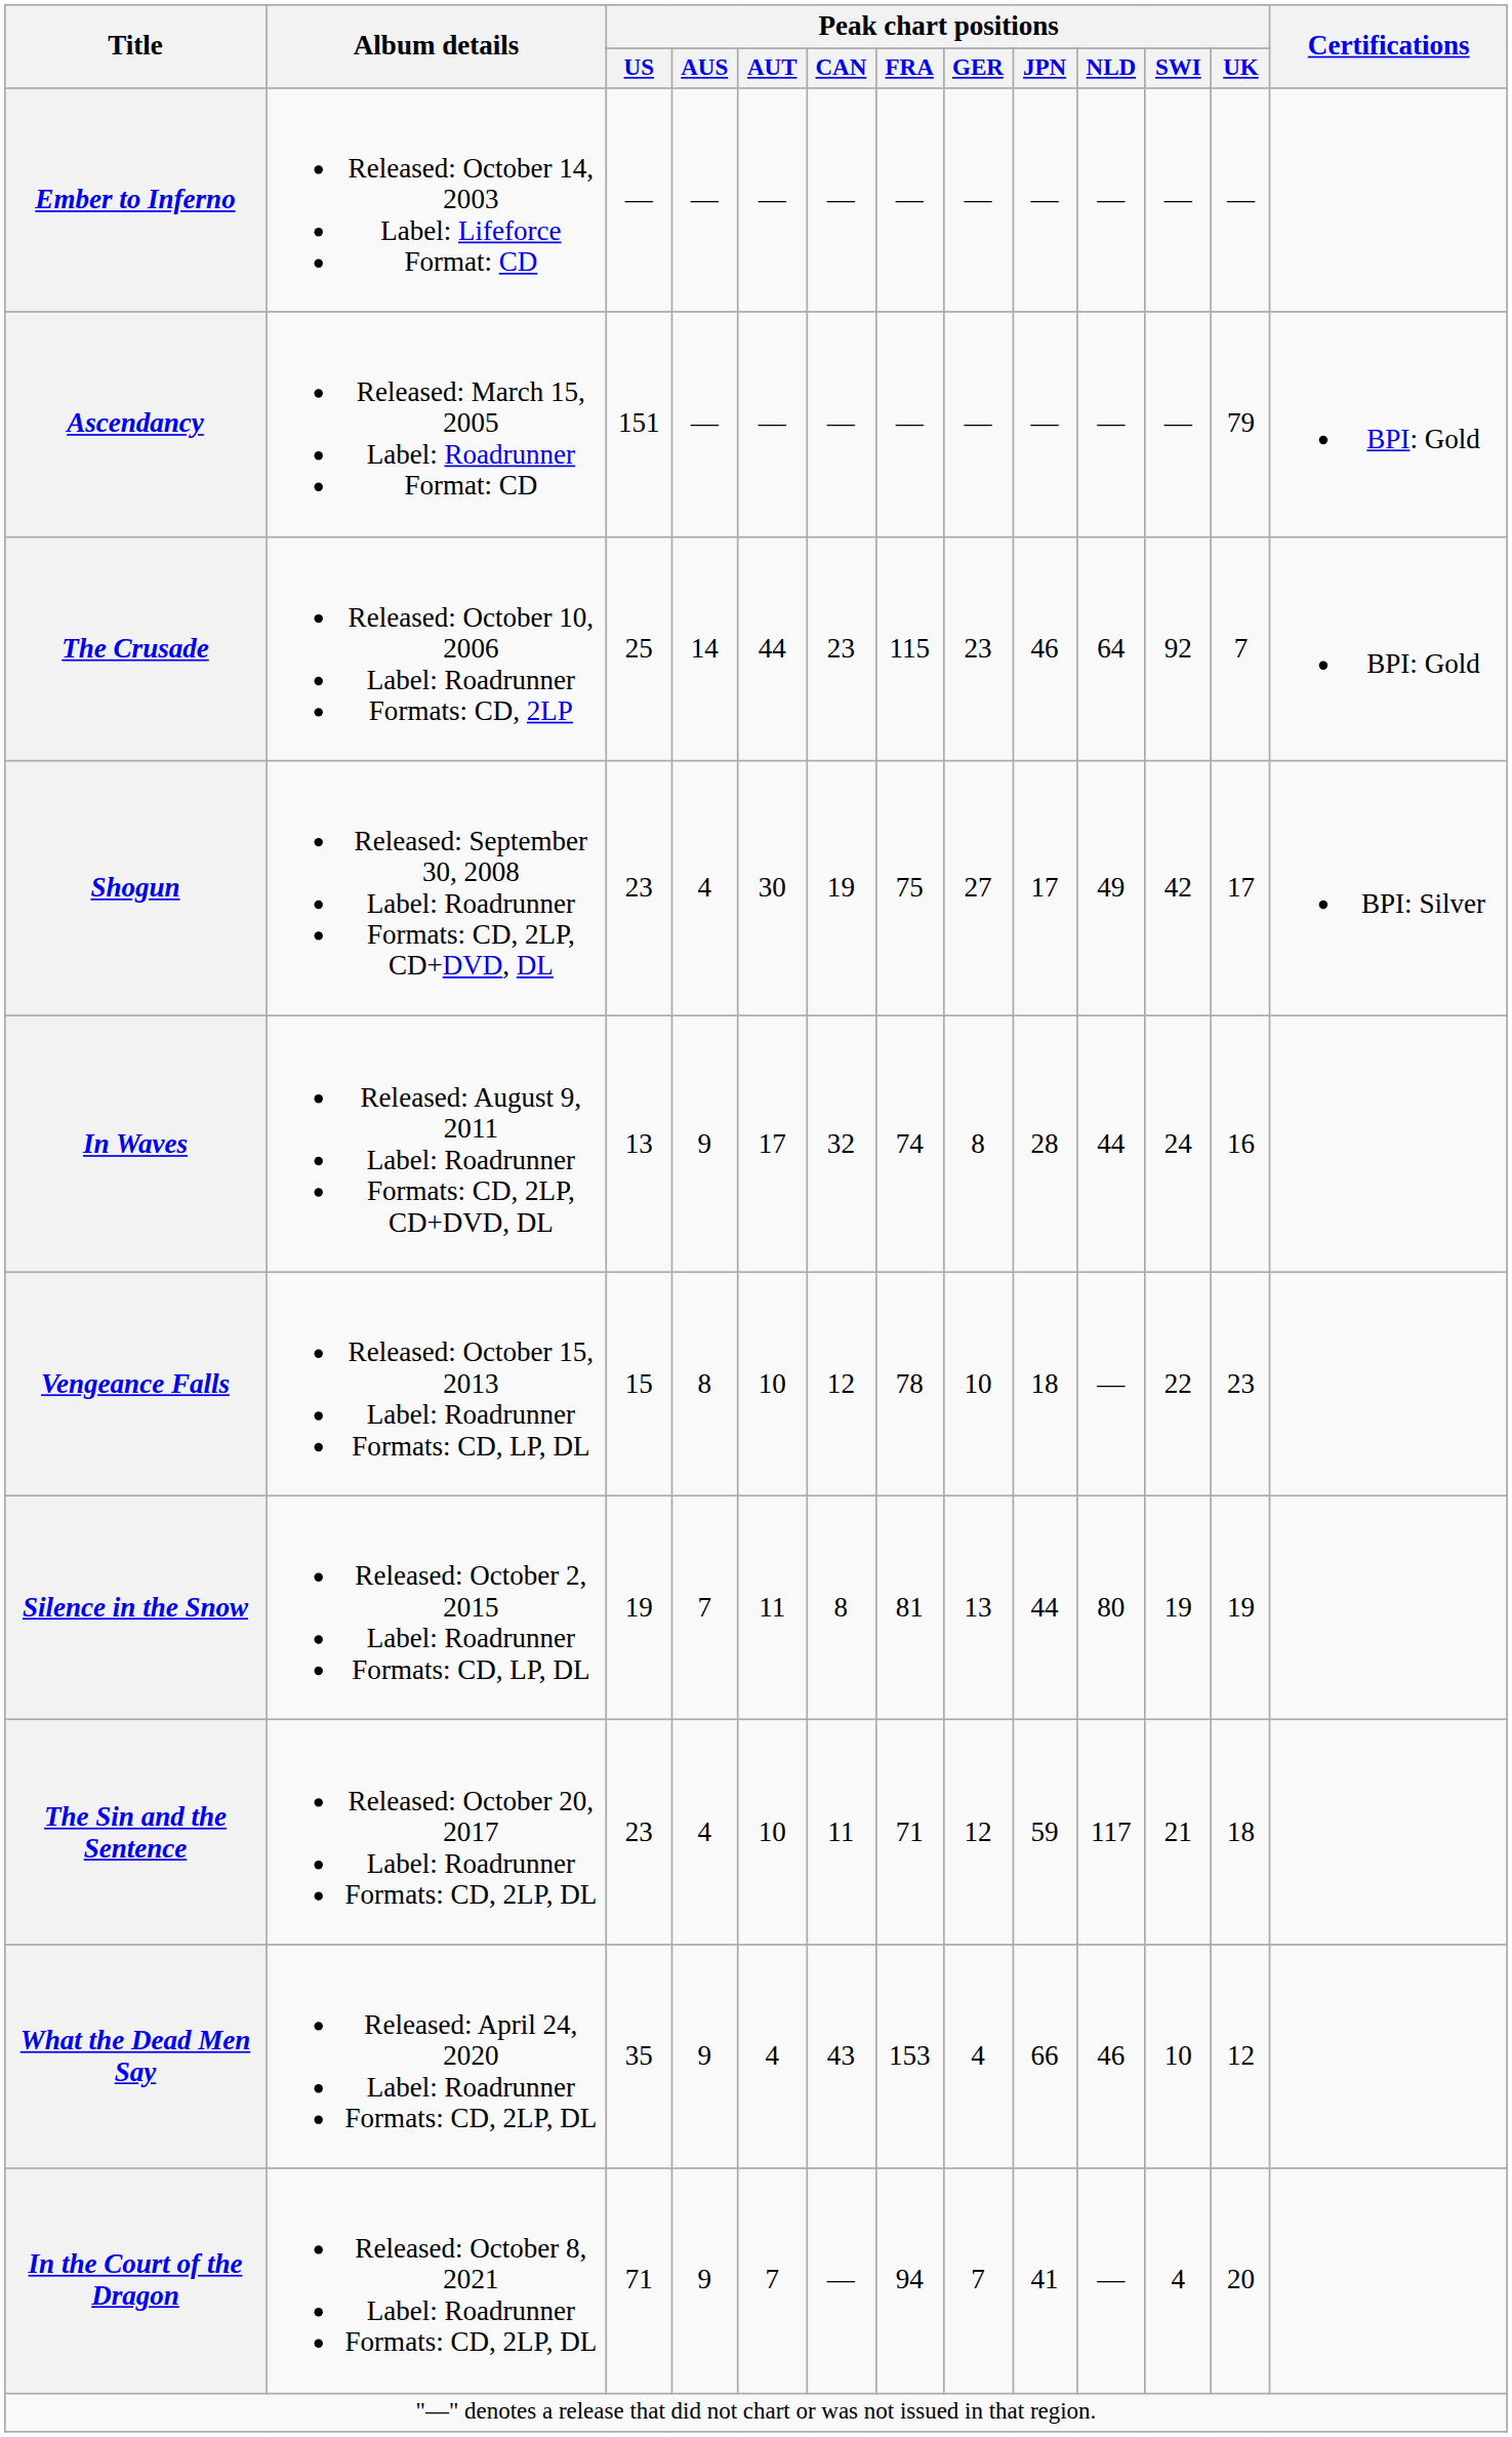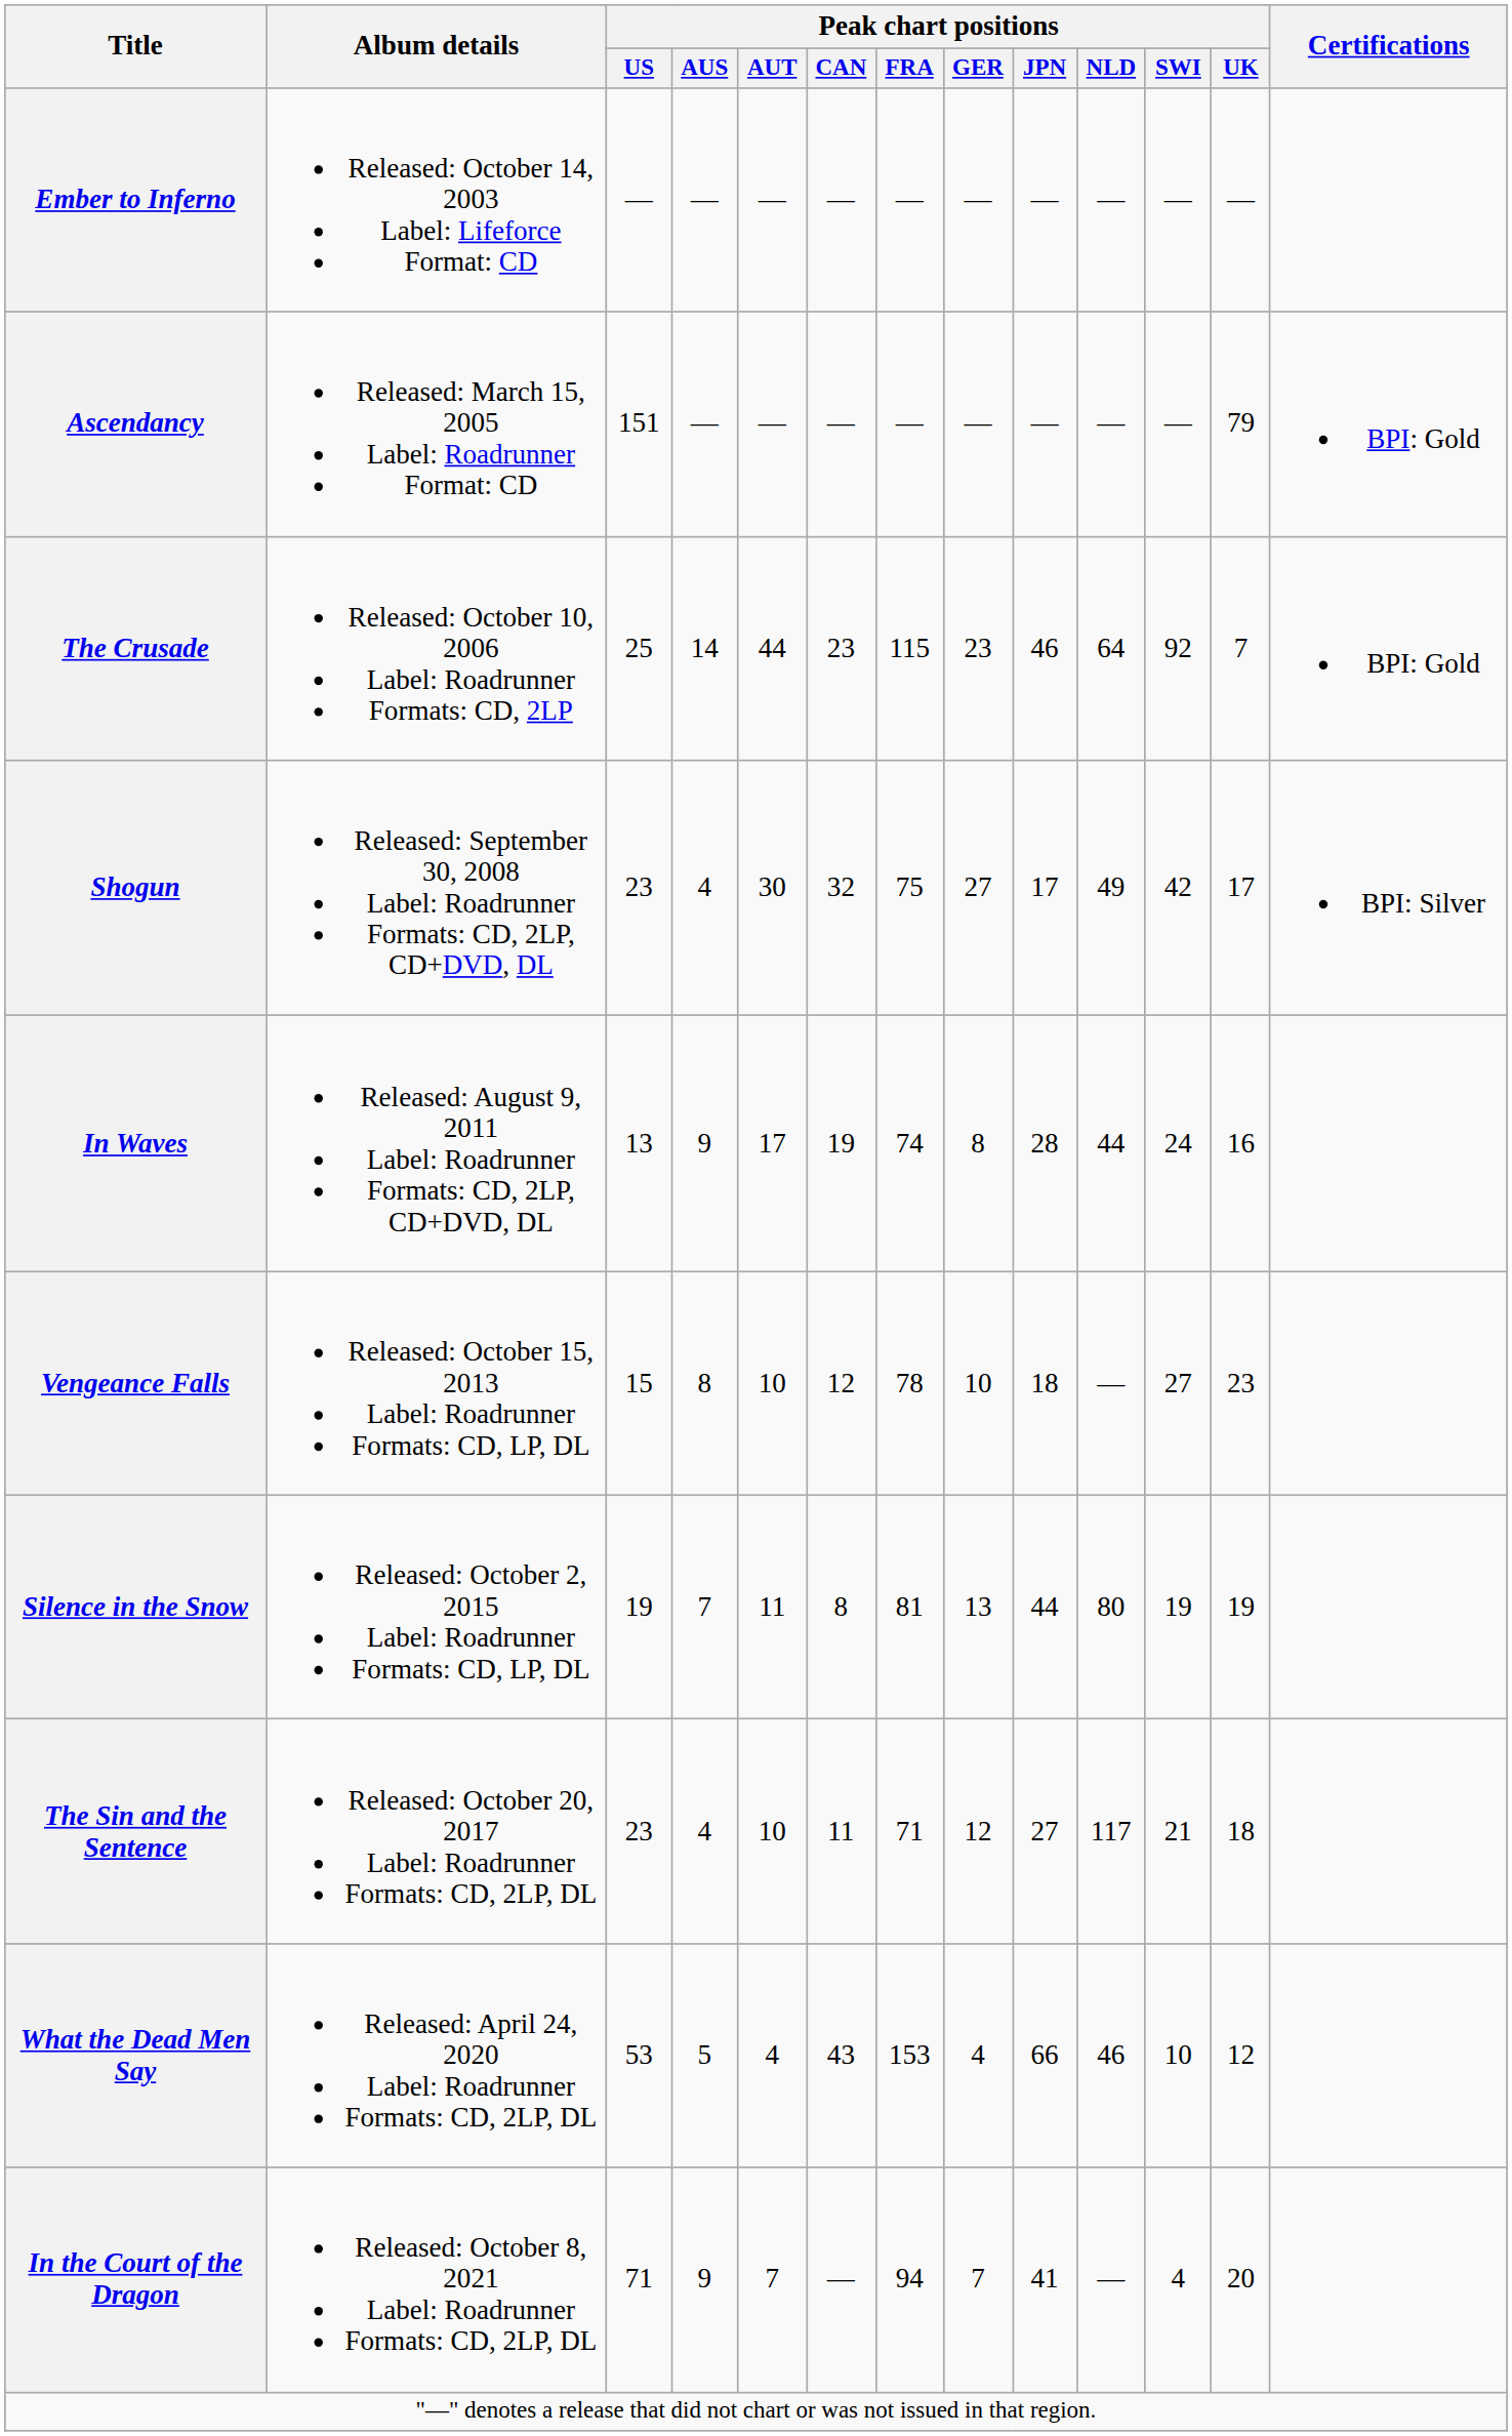 <table class="wikitable plainrowheaders" style="text-align:center;">
 <tr>
 <th scope="col" rowspan="2" style="width:16em;">Title</th>
 <th scope="col" rowspan="2" style="width:20em;">Album details</th>
 <th scope="col" colspan="10">Peak chart positions</th>
 <th scope="col" rowspan="2" style="width:12em;"><a href='#'>Certifications</a></th>
 </tr>
 <tr>
 <th scope="col" style="width:3em;font-size:85%;"><a href='#'>US</a><br></th>
 <th scope="col" style="width:3em;font-size:85%;"><a href='#'>AUS</a><br></th>
 <th scope="col" style="width:3em;font-size:85%;"><a href='#'>AUT</a><br></th>
 <th scope="col" style="width:3em;font-size:85%;"><a href='#'>CAN</a><br></th>
 <th scope="col" style="width:3em;font-size:85%;"><a href='#'>FRA</a><br></th>
 <th scope="col" style="width:3em;font-size:85%;"><a href='#'>GER</a><br></th>
 <th scope="col" style="width:3em;font-size:85%;"><a href='#'>JPN</a><br></th>
 <th scope="col" style="width:3em;font-size:85%;"><a href='#'>NLD</a><br></th>
 <th scope="col" style="width:3em;font-size:85%;"><a href='#'>SWI</a><br></th>
 <th scope="col" style="width:3em;font-size:85%;"><a href='#'>UK</a><br></th>
 </tr>
 <tr>
 <th scope="row"><em><a href='#'>Ember to Inferno</a></em></th>
 <td><br><ul><li>Released: October 14, 2003</li><li>Label: <a href='#'>Lifeforce</a></li><li>Format: <a href='#'>CD</a></li></ul></td>
 <td>—</td>
 <td>—</td>
 <td>—</td>
 <td>—</td>
 <td>—</td>
 <td>—</td>
 <td>—</td>
 <td>—</td>
 <td>—</td>
 <td>—</td>
 <td></td>
 </tr>
 <tr>
 <th scope="row"><em><a href='#'>Ascendancy</a></em></th>
 <td><br><ul><li>Released: March 15, 2005</li><li>Label: <a href='#'>Roadrunner</a></li><li>Format: CD</li></ul></td>
 <td>151</td>
 <td>—</td>
 <td>—</td>
 <td>—</td>
 <td>—</td>
 <td>—</td>
 <td>—</td>
 <td>—</td>
 <td>—</td>
 <td>79</td>
 <td><br><ul><li><a href='#'>BPI</a>: Gold</li></ul></td>
 </tr>
 <tr>
 <th scope="row"><em><a href='#'>The Crusade</a></em></th>
 <td><br><ul><li>Released: October 10, 2006</li><li>Label: Roadrunner</li><li>Formats: CD, <a href='#'>2LP</a></li></ul></td>
 <td>25</td>
 <td>14</td>
 <td>44</td>
 <td>23</td>
 <td>115</td>
 <td>23</td>
 <td>46</td>
 <td>64</td>
 <td>92</td>
 <td>7</td>
 <td><br><ul><li>BPI: Gold</li></ul></td>
 </tr>
 <tr>
 <th scope="row"><em><a href='#'>Shogun</a></em></th>
 <td><br><ul><li>Released: September 30, 2008</li><li>Label: Roadrunner</li><li>Formats: CD, 2LP, CD+<a href='#'>DVD</a>, <a href='#'>DL</a></li></ul></td>
 <td>23</td>
 <td>4</td>
 <td>30</td>
-<td>19</td>
+<td>32</td>
 <td>75</td>
 <td>27</td>
 <td>17</td>
 <td>49</td>
 <td>42</td>
 <td>17</td>
 <td><br><ul><li>BPI: Silver</li></ul></td>
 </tr>
 <tr>
 <th scope="row"><em><a href='#'>In Waves</a></em></th>
 <td><br><ul><li>Released: August 9, 2011</li><li>Label: Roadrunner</li><li>Formats: CD, 2LP, CD+DVD, DL</li></ul></td>
 <td>13</td>
 <td>9</td>
 <td>17</td>
-<td>32</td>
+<td>19</td>
 <td>74</td>
 <td>8</td>
 <td>28</td>
 <td>44</td>
 <td>24</td>
 <td>16</td>
 <td></td>
 </tr>
 <tr>
 <th scope="row"><em><a href='#'>Vengeance Falls</a></em></th>
 <td><br><ul><li>Released: October 15, 2013</li><li>Label: Roadrunner</li><li>Formats: CD, LP, DL</li></ul></td>
 <td>15</td>
 <td>8</td>
 <td>10</td>
 <td>12</td>
 <td>78</td>
 <td>10</td>
 <td>18</td>
 <td>—</td>
-<td>22</td>
+<td>27</td>
 <td>23</td>
 <td></td>
 </tr>
 <tr>
 <th scope="row"><em><a href='#'>Silence in the Snow</a></em></th>
 <td><br><ul><li>Released: October 2, 2015</li><li>Label: Roadrunner</li><li>Formats: CD, LP, DL</li></ul></td>
 <td>19</td>
 <td>7</td>
 <td>11</td>
 <td>8</td>
 <td>81</td>
 <td>13</td>
 <td>44</td>
 <td>80</td>
 <td>19</td>
 <td>19</td>
 <td></td>
 </tr>
 <tr>
 <th scope="row"><em><a href='#'>The Sin and the Sentence</a></em></th>
 <td><br><ul><li>Released: October 20, 2017</li><li>Label: Roadrunner</li><li>Formats: CD, 2LP, DL</li></ul></td>
 <td>23</td>
 <td>4</td>
 <td>10</td>
 <td>11</td>
 <td>71</td>
 <td>12</td>
-<td>59</td>
+<td>27</td>
 <td>117</td>
 <td>21</td>
 <td>18</td>
 <td></td>
 </tr>
 <tr>
 <th scope="row"><em><a href='#'>What the Dead Men Say</a></em></th>
 <td><br><ul><li>Released: April 24, 2020</li><li>Label: Roadrunner</li><li>Formats: CD, 2LP, DL</li></ul></td>
-<td>35</td>
-<td>9</td>
+<td>53</td>
+<td>5</td>
 <td>4</td>
 <td>43</td>
 <td>153</td>
 <td>4</td>
 <td>66</td>
 <td>46</td>
 <td>10</td>
 <td>12</td>
 <td></td>
 </tr>
 <tr>
 <th scope="row"><em><a href='#'>In the Court of the Dragon</a></em></th>
 <td><br><ul><li>Released: October 8, 2021</li><li>Label: Roadrunner</li><li>Formats: CD, 2LP, DL</li></ul></td>
 <td>71</td>
 <td>9</td>
 <td>7</td>
 <td>—</td>
 <td>94</td>
 <td>7</td>
 <td>41</td>
 <td>—</td>
 <td>4</td>
 <td>20</td>
 <td></td>
 </tr>
 <tr>
 <td align="center" colspan="14" style="font-size: 85%">"—" denotes a release that did not chart or was not issued in that region.</td>
 </tr>
 </table>
